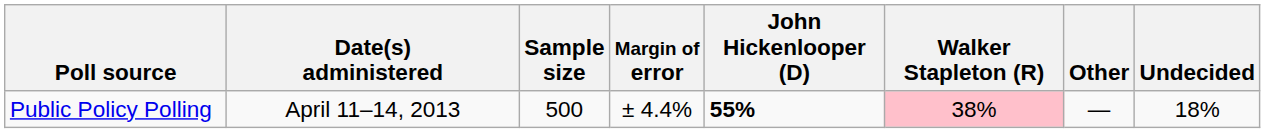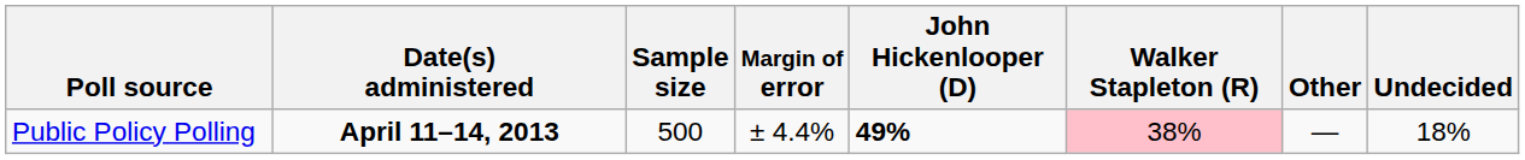 <table class="wikitable">
 <tr valign= bottom>
 <th style="width:150px;">Poll source</th>
 <th style="width:200px;">Date(s)<br>administered</th>
 <th class=small>Sample<br>size</th>
 <th><small>Margin of</small><br>error</th>
 <th style="width:120px;">John<br>Hickenlooper (D)</th>
 <th style="width:120px;">Walker<br>Stapleton (R)</th>
 <th style="width:40px;">Other</th>
 <th style="width:40px;">Undecided</th>
 </tr>
 <tr>
 <td><a href='#'>Public Policy Polling</a></td>
-<td align=center>April 11–14, 2013</td>
+<td align=center><strong>April 11–14, 2013</strong></td>
 <td align=center>500</td>
 <td align=center>± 4.4%</td>
-<td><strong>55%</strong></td>
+<td><strong>49%</strong></td>
 <td align=center style="background: pink;">38%</td>
 <td align=center>—</td>
 <td align=center>18%</td>
 </tr>
 </table>
